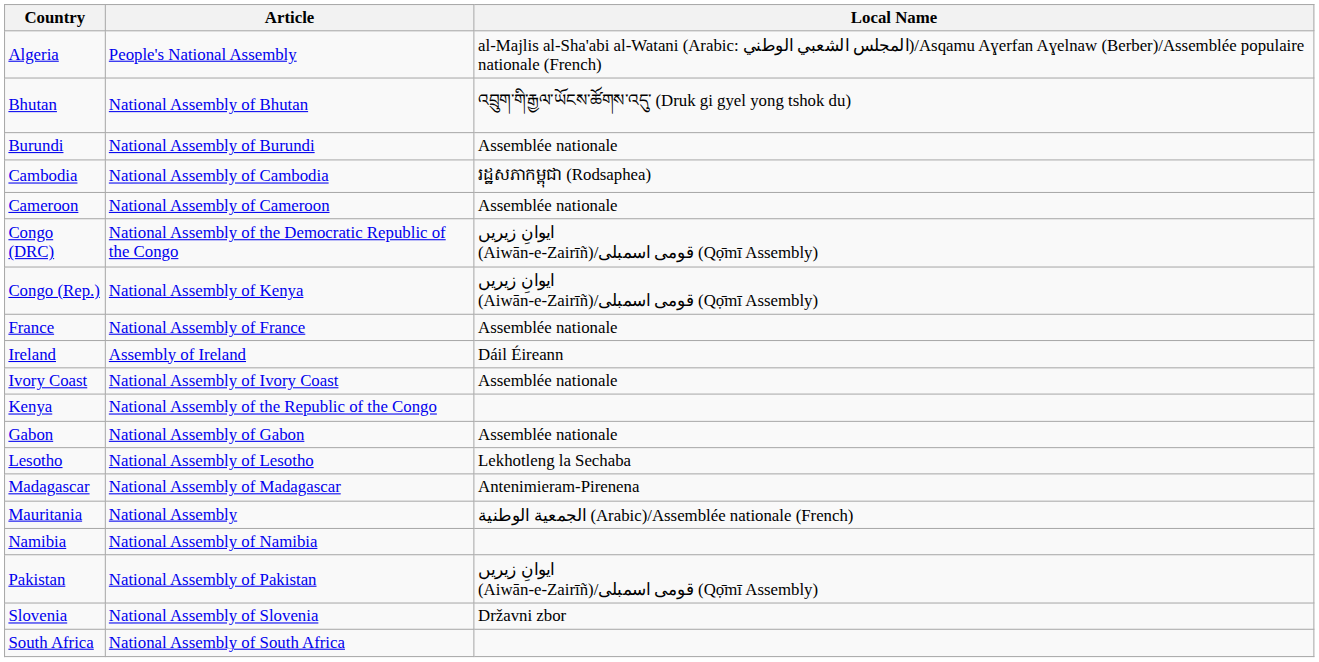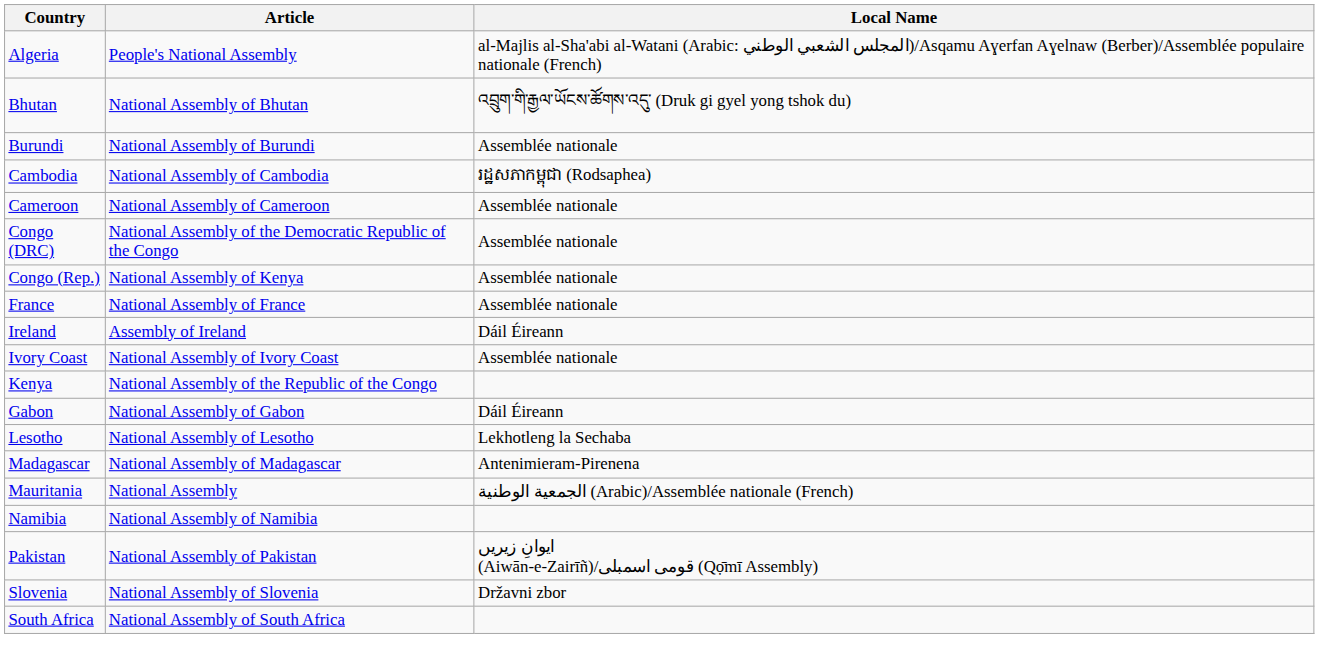 <table class="wikitable">
 <tr>
 <th>Country</th>
 <th>Article</th>
 <th>Local Name</th>
 </tr>
 <tr>
 <td><a href='#'>Algeria</a></td>
 <td><a href='#'>People's National Assembly</a></td>
 <td>al-Majlis al-Sha'abi al-Watani (Arabic: المجلس الشعبي الوطني)/Asqamu Aɣerfan Aɣelnaw (Berber)/Assemblée populaire nationale (French)</td>
 </tr>
 <tr>
 <td><a href='#'>Bhutan</a></td>
 <td><a href='#'>National Assembly of Bhutan</a></td>
 <td>འབྲུག་གི་རྒྱལ་ཡོངས་ཚོགས་འདུ་ (Druk gi gyel yong tshok du)</td>
 </tr>
 <tr>
 <td><a href='#'>Burundi</a></td>
 <td><a href='#'>National Assembly of Burundi</a></td>
 <td>Assemblée nationale</td>
 </tr>
 <tr>
 <td><a href='#'>Cambodia</a></td>
 <td><a href='#'>National Assembly of Cambodia</a></td>
 <td>រដ្ឋសភាកម្ពុជា (Rodsaphea)</td>
 </tr>
 <tr>
 <td><a href='#'>Cameroon</a></td>
 <td><a href='#'>National Assembly of Cameroon</a></td>
 <td>Assemblée nationale</td>
 </tr>
 <tr>
 <td><a href='#'>Congo (DRC)</a></td>
 <td><a href='#'>National Assembly of the Democratic Republic of the Congo</a></td>
-<td>ایوانِ زیریں<br>(Aiwān-e-Zairīñ)/قومی اسمبلی (Qọ̄mī Assembly)</td>
+<td>Assemblée nationale</td>
 </tr>
 <tr>
 <td><a href='#'>Congo (Rep.)</a></td>
 <td><a href='#'>National Assembly of Kenya</a></td>
-<td>ایوانِ زیریں<br>(Aiwān-e-Zairīñ)/قومی اسمبلی (Qọ̄mī Assembly)</td>
+<td>Assemblée nationale</td>
 </tr>
 <tr>
 <td><a href='#'>France</a></td>
 <td><a href='#'>National Assembly of France</a></td>
 <td>Assemblée nationale</td>
 </tr>
 <tr>
 <td><a href='#'>Ireland</a></td>
 <td><a href='#'>Assembly of Ireland</a></td>
 <td>Dáil Éireann</td>
 </tr>
 <tr>
 <td><a href='#'>Ivory Coast</a></td>
 <td><a href='#'>National Assembly of Ivory Coast</a></td>
 <td>Assemblée nationale</td>
 </tr>
 <tr>
 <td><a href='#'>Kenya</a></td>
 <td><a href='#'>National Assembly of the Republic of the Congo</a></td>
 <td></td>
 </tr>
 <tr>
 <td><a href='#'>Gabon</a></td>
 <td><a href='#'>National Assembly of Gabon</a></td>
-<td>Assemblée nationale</td>
+<td>Dáil Éireann</td>
 </tr>
 <tr>
 <td><a href='#'>Lesotho</a></td>
 <td><a href='#'>National Assembly of Lesotho</a></td>
 <td>Lekhotleng la Sechaba</td>
 </tr>
 <tr>
 <td><a href='#'>Madagascar</a></td>
 <td><a href='#'>National Assembly of Madagascar</a></td>
 <td>Antenimieram-Pirenena</td>
 </tr>
 <tr>
 <td><a href='#'>Mauritania</a></td>
 <td><a href='#'>National Assembly</a></td>
 <td>الجمعية الوطنية (Arabic)/Assemblée nationale (French)</td>
 </tr>
 <tr>
 <td><a href='#'>Namibia</a></td>
 <td><a href='#'>National Assembly of Namibia</a></td>
 <td></td>
 </tr>
 <tr>
 <td><a href='#'>Pakistan</a></td>
 <td><a href='#'>National Assembly of Pakistan</a></td>
 <td>ایوانِ زیریں<br>(Aiwān-e-Zairīñ)/قومی اسمبلی (Qọ̄mī Assembly)</td>
 </tr>
 <tr>
 <td><a href='#'>Slovenia</a></td>
 <td><a href='#'>National Assembly of Slovenia</a></td>
 <td>Državni zbor</td>
 </tr>
 <tr>
 <td><a href='#'>South Africa</a></td>
 <td><a href='#'>National Assembly of South Africa</a></td>
 <td></td>
 </tr>
 </table>
